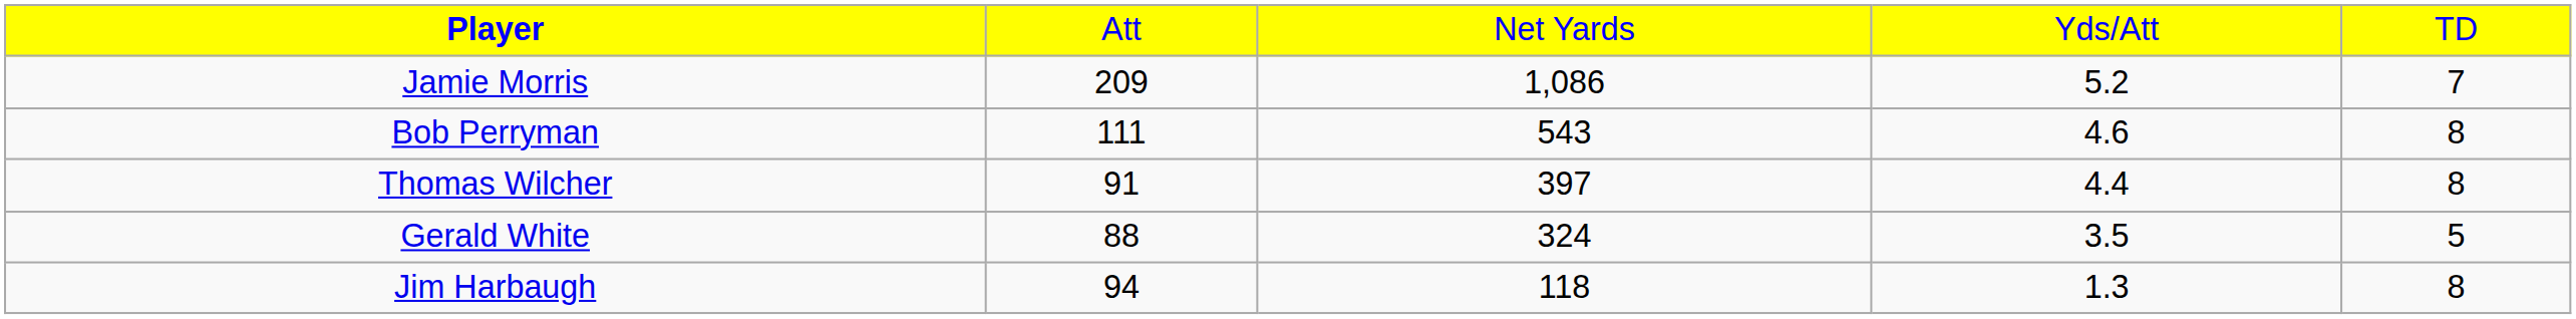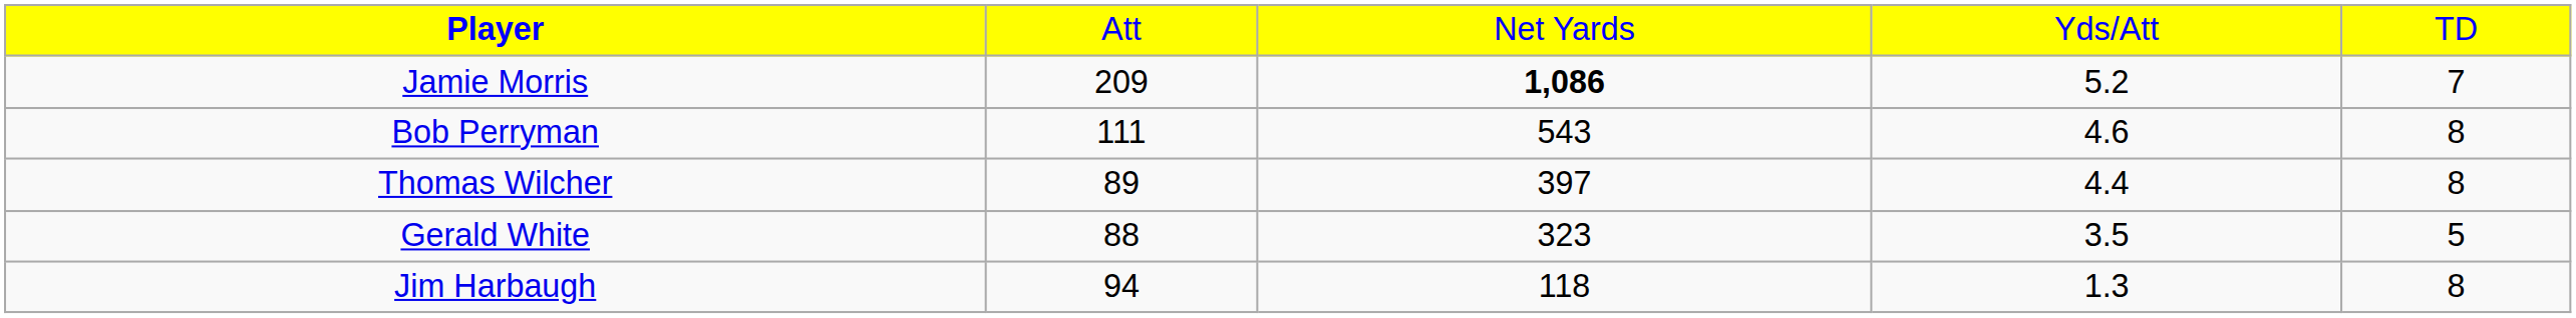 <table class="wikitable" width="80%">
 <tr align="center"  style="background:yellow;color:blue;">
 <td><strong>Player</strong></td>
 <td>Att</td>
 <td>Net Yards</td>
 <td>Yds/Att</td>
 <td>TD</td>
 </tr>
 <tr align="center" bgcolor="">
 <td><a href='#'>Jamie Morris</a></td>
 <td>209</td>
-<td>1,086</td>
+<td><strong>1,086</strong></td>
 <td>5.2</td>
 <td>7</td>
 </tr>
 <tr align="center" bgcolor="">
 <td><a href='#'>Bob Perryman</a></td>
 <td>111</td>
 <td>543</td>
 <td>4.6</td>
 <td>8</td>
 </tr>
 <tr align="center" bgcolor="">
 <td><a href='#'>Thomas Wilcher</a></td>
-<td>91</td>
+<td>89</td>
 <td>397</td>
 <td>4.4</td>
 <td>8</td>
 </tr>
 <tr align="center" bgcolor="">
 <td><a href='#'>Gerald White</a></td>
 <td>88</td>
-<td>324</td>
+<td>323</td>
 <td>3.5</td>
 <td>5</td>
 </tr>
 <tr align="center" bgcolor="">
 <td><a href='#'>Jim Harbaugh</a></td>
 <td>94</td>
 <td>118</td>
 <td>1.3</td>
 <td>8</td>
 </tr>
 </table>
